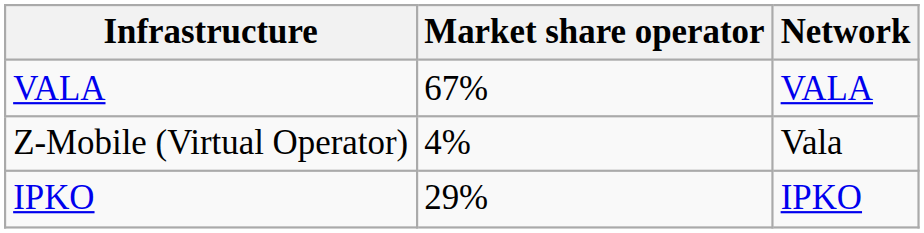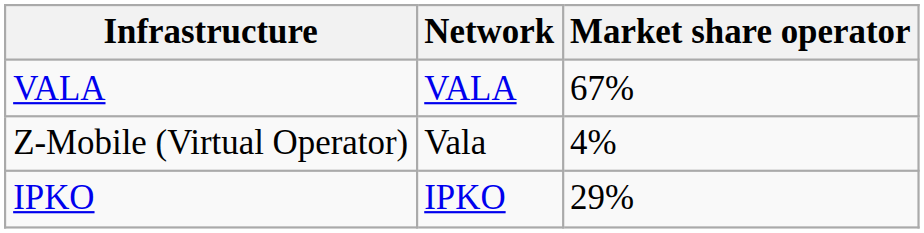 <table class="wikitable">
 <tr>
 <th>Infrastructure</th>
+<th>Network</th>
 <th>Market share operator</th>
-<th>Network</th>
 </tr>
 <tr>
 <td><a href='#'>VALA</a></td>
+<td><a href='#'>VALA</a></td>
 <td>67%</td>
-<td><a href='#'>VALA</a></td>
 </tr>
 <tr>
 <td>Z-Mobile (Virtual Operator)</td>
+<td>Vala</td>
 <td>4%</td>
-<td>Vala</td>
 </tr>
 <tr>
 <td><a href='#'>IPKO</a></td>
+<td><a href='#'>IPKO</a></td>
 <td>29%</td>
-<td><a href='#'>IPKO</a></td>
 </tr>
 </table>
